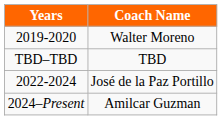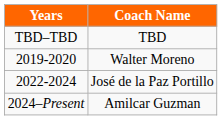 <table class="wikitable" style="text-align: center">
 <tr>
 <th style="color:#fff; background:#f60;">Years</th>
 <th style="color:#fff; background:#f60;">Coach Name</th>
 </tr>
 <tr>
+<td>TBD–TBD</td>
+<td> TBD</td>
+</tr>
+<tr>
 <td>2019-2020</td>
 <td> Walter Moreno</td>
-</tr>
-<tr>
-<td>TBD–TBD</td>
-<td> TBD</td>
 </tr>
 <tr>
 <td>2022-2024</td>
 <td> José de la Paz Portillo</td>
 </tr>
 <tr>
 <td>2024–<em>Present</em></td>
 <td> Amilcar Guzman</td>
 </tr>
 </table>
